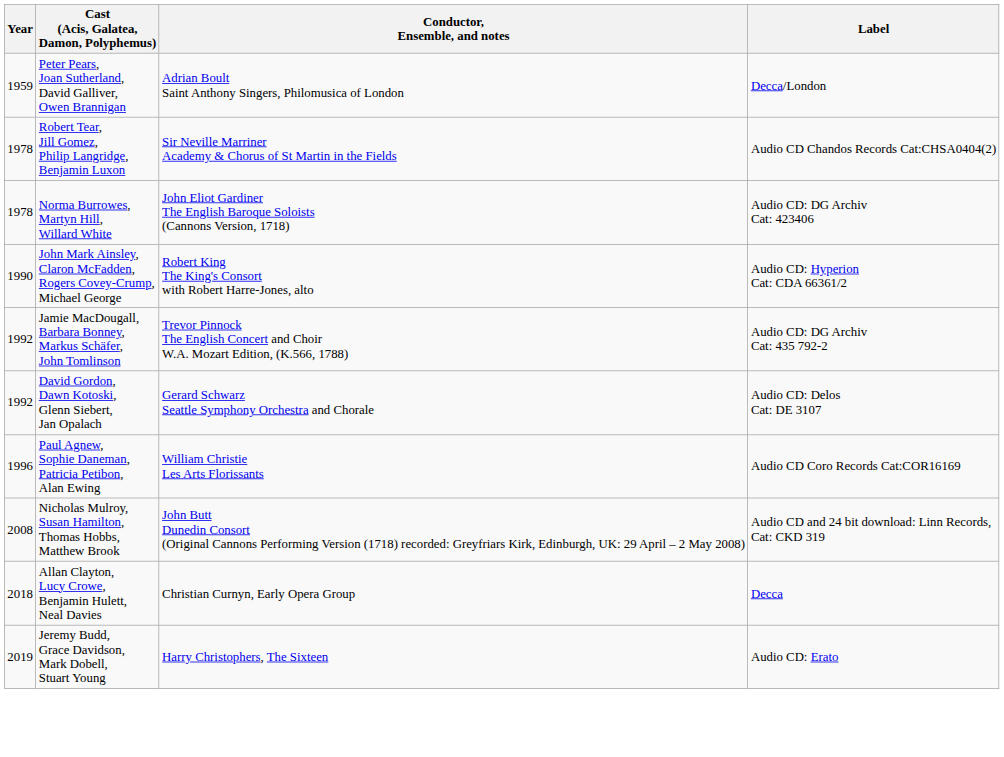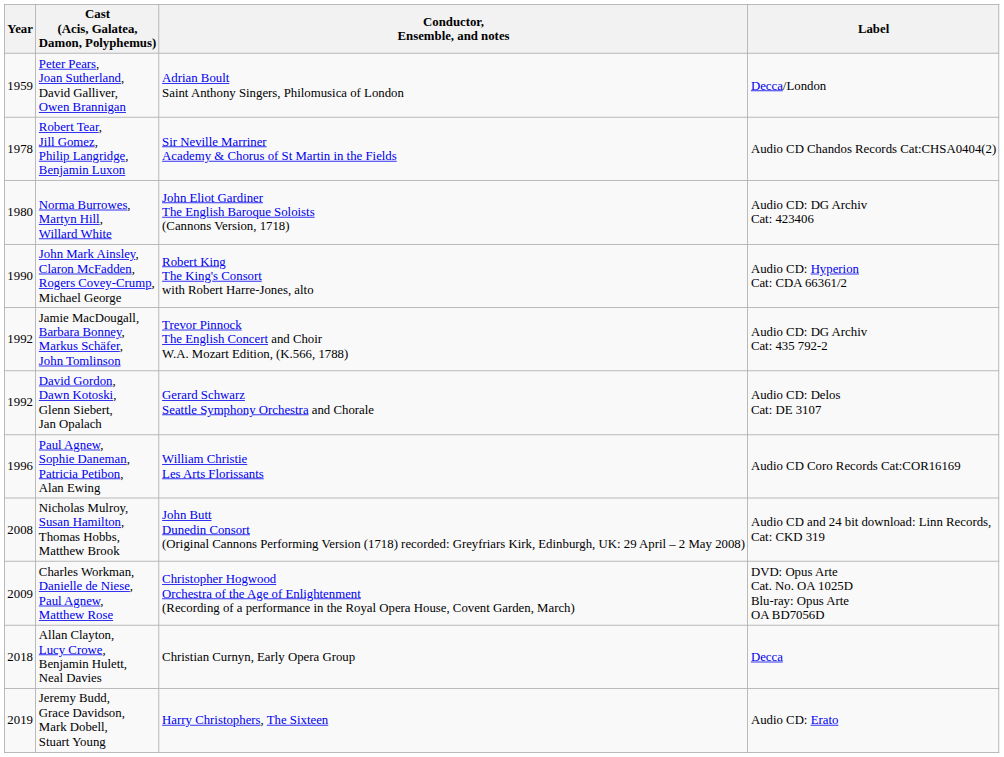 <table class="wikitable">
 <tr>
 <th>Year</th>
 <th>Cast <br>(Acis, Galatea,<br>Damon, Polyphemus)</th>
 <th>Conductor,<br>Ensemble, and notes</th>
 <th>Label</th>
 </tr>
 <tr>
 <td>1959</td>
 <td><a href='#'>Peter Pears</a>,<br><a href='#'>Joan Sutherland</a>,<br>David Galliver,<br><a href='#'>Owen Brannigan</a></td>
 <td><a href='#'>Adrian Boult</a><br>Saint Anthony Singers, Philomusica of London</td>
 <td><a href='#'>Decca</a>/London</td>
 </tr>
 <tr>
 <td>1978</td>
 <td><a href='#'>Robert Tear</a>,<br><a href='#'>Jill Gomez</a>,<br><a href='#'>Philip Langridge</a>,<br><a href='#'>Benjamin Luxon</a></td>
 <td><a href='#'>Sir Neville Marriner</a><br><a href='#'>Academy & Chorus of St Martin in the Fields</a></td>
 <td>Audio CD Chandos Records Cat:CHSA0404(2)</td>
 </tr>
 <tr>
-<td>1978</td>
+<td>1980</td>
 <td><br><a href='#'>Norma Burrowes</a>,<br><a href='#'>Martyn Hill</a>,<br><a href='#'>Willard White</a></td>
 <td><a href='#'>John Eliot Gardiner</a><br><a href='#'>The English Baroque Soloists</a><br>(Cannons Version, 1718)</td>
 <td>Audio CD: DG Archiv<br>Cat: 423406</td>
 </tr>
 <tr>
 <td>1990</td>
 <td><a href='#'>John Mark Ainsley</a>,<br><a href='#'>Claron McFadden</a>,<br><a href='#'>Rogers Covey-Crump</a>,<br>Michael George</td>
 <td><a href='#'>Robert King</a><br><a href='#'>The King's Consort</a><br>with Robert Harre-Jones, alto</td>
 <td>Audio CD: <a href='#'>Hyperion</a><br>Cat: CDA 66361/2</td>
 </tr>
 <tr>
 <td>1992</td>
 <td>Jamie MacDougall,<br><a href='#'>Barbara Bonney</a>,<br><a href='#'>Markus Schäfer</a>,<br><a href='#'>John Tomlinson</a></td>
 <td><a href='#'>Trevor Pinnock</a><br><a href='#'>The English Concert</a> and Choir<br>W.A. Mozart Edition, (K.566, 1788)</td>
 <td>Audio CD: DG Archiv<br>Cat: 435 792-2</td>
 </tr>
 <tr>
 <td>1992</td>
 <td><a href='#'>David Gordon</a>,<br><a href='#'>Dawn Kotoski</a>,<br>Glenn Siebert,<br>Jan Opalach</td>
 <td><a href='#'>Gerard Schwarz</a><br><a href='#'>Seattle Symphony Orchestra</a> and Chorale</td>
 <td>Audio CD: Delos<br>Cat: DE 3107</td>
 </tr>
 <tr>
 <td>1996</td>
 <td><a href='#'>Paul Agnew</a>,<br><a href='#'>Sophie Daneman</a>,<br><a href='#'>Patricia Petibon</a>,<br>Alan Ewing</td>
 <td><a href='#'>William Christie</a><br><a href='#'>Les Arts Florissants</a></td>
 <td>Audio CD Coro Records Cat:COR16169</td>
 </tr>
 <tr>
 <td>2008</td>
 <td>Nicholas Mulroy,<br><a href='#'>Susan Hamilton</a>,<br>Thomas Hobbs,<br>Matthew Brook</td>
 <td><a href='#'>John Butt</a><br><a href='#'>Dunedin Consort</a><br>(Original Cannons Performing Version (1718) recorded: Greyfriars Kirk, Edinburgh, UK: 29 April – 2 May 2008)</td>
 <td>Audio CD and 24 bit download: Linn Records, <br>Cat: CKD 319</td>
 </tr>
 <tr>
+<td>2009</td>
+<td>Charles Workman,<br><a href='#'>Danielle de Niese</a>,<br><a href='#'>Paul Agnew</a>,<br><a href='#'>Matthew Rose</a></td>
+<td><a href='#'>Christopher Hogwood</a><br><a href='#'>Orchestra of the Age of Enlightenment</a><br>(Recording of a performance in the Royal Opera House, Covent Garden, March)</td>
+<td>DVD: Opus Arte<br>Cat. No. OA 1025D<br>Blu-ray: Opus Arte<br>OA BD7056D</td>
+</tr>
+<tr>
 <td>2018</td>
 <td>Allan Clayton,<br><a href='#'>Lucy Crowe</a>,<br>Benjamin Hulett,<br>Neal Davies</td>
 <td>Christian Curnyn, Early Opera Group</td>
 <td><a href='#'>Decca</a></td>
 </tr>
 <tr>
 <td>2019</td>
 <td>Jeremy Budd,<br>Grace Davidson,<br>Mark Dobell,<br>Stuart Young</td>
 <td><a href='#'>Harry Christophers</a>, <a href='#'>The Sixteen</a></td>
 <td>Audio CD: <a href='#'>Erato</a><br></td>
 </tr>
 </table>
